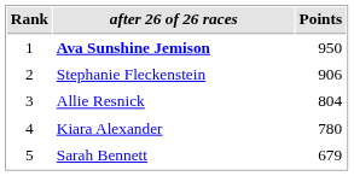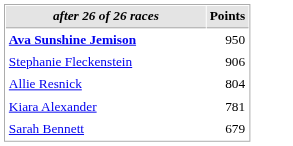 <table cellspacing="1" cellpadding="3" style="border:1px solid #aaa; font-size:86%;">
 <tr style="background:#e4e4e4;">
-<th style="border-bottom:1px solid #aaa; width:10px;">Rank</th>
 <th style="border-bottom:1px solid #aaa; width:200px; white-space:nowrap;"><em>after 26 of 26 races</em></th>
 <th style="border-bottom:1px solid #aaa; width:20px;">Points</th>
 </tr>
 <tr>
-<td style="text-align:center;">1</td>
 <td> <strong><a href='#'>Ava Sunshine Jemison</a></strong></td>
 <td align="right">950</td>
 </tr>
 <tr>
-<td style="text-align:center;">2</td>
 <td> <a href='#'>Stephanie Fleckenstein</a></td>
 <td align="right">906</td>
 </tr>
 <tr>
-<td style="text-align:center;">3</td>
 <td> <a href='#'>Allie Resnick</a></td>
 <td align="right">804</td>
 </tr>
 <tr>
-<td style="text-align:center;">4</td>
 <td> <a href='#'>Kiara Alexander</a></td>
-<td align="right">780</td>
+<td align="right">781</td>
 </tr>
 <tr>
-<td style="text-align:center;">5</td>
 <td> <a href='#'>Sarah Bennett</a></td>
 <td align="right">679</td>
 </tr>
 </table>
